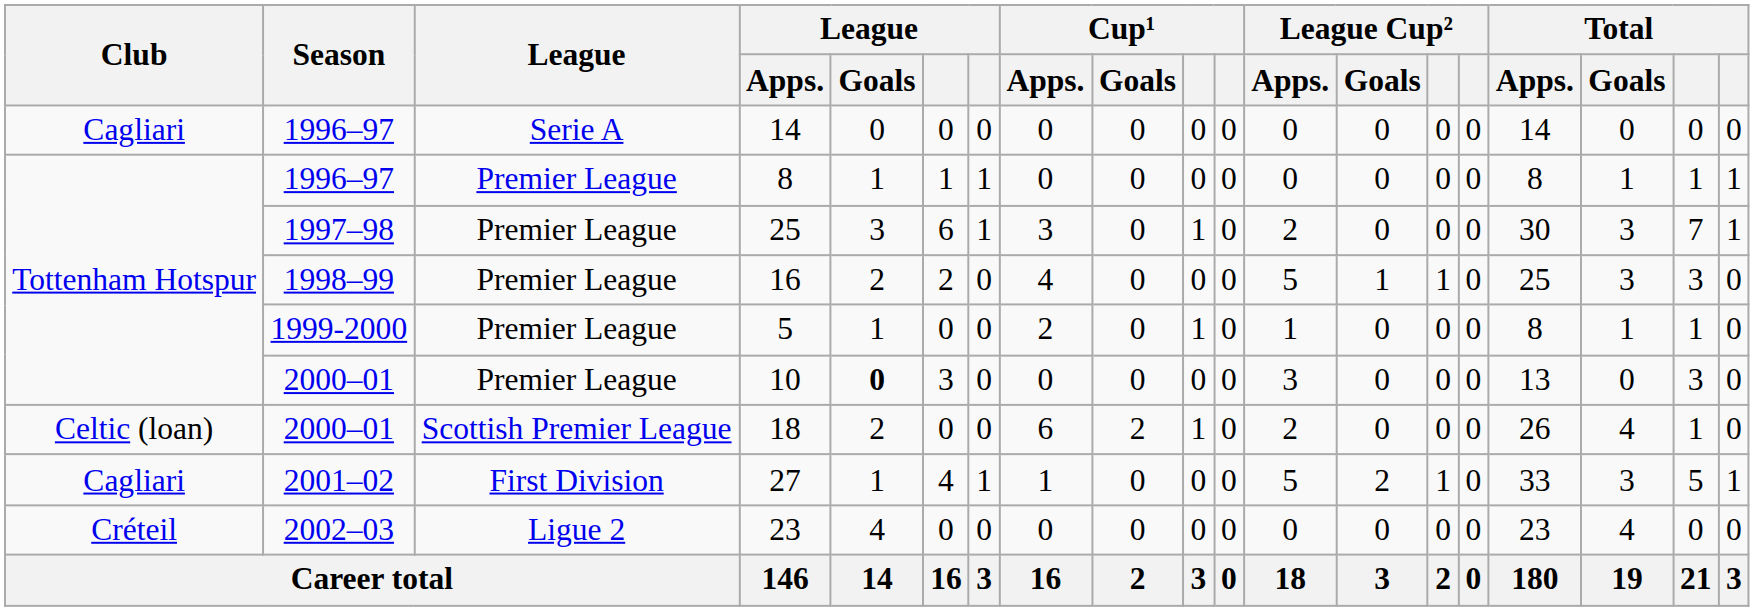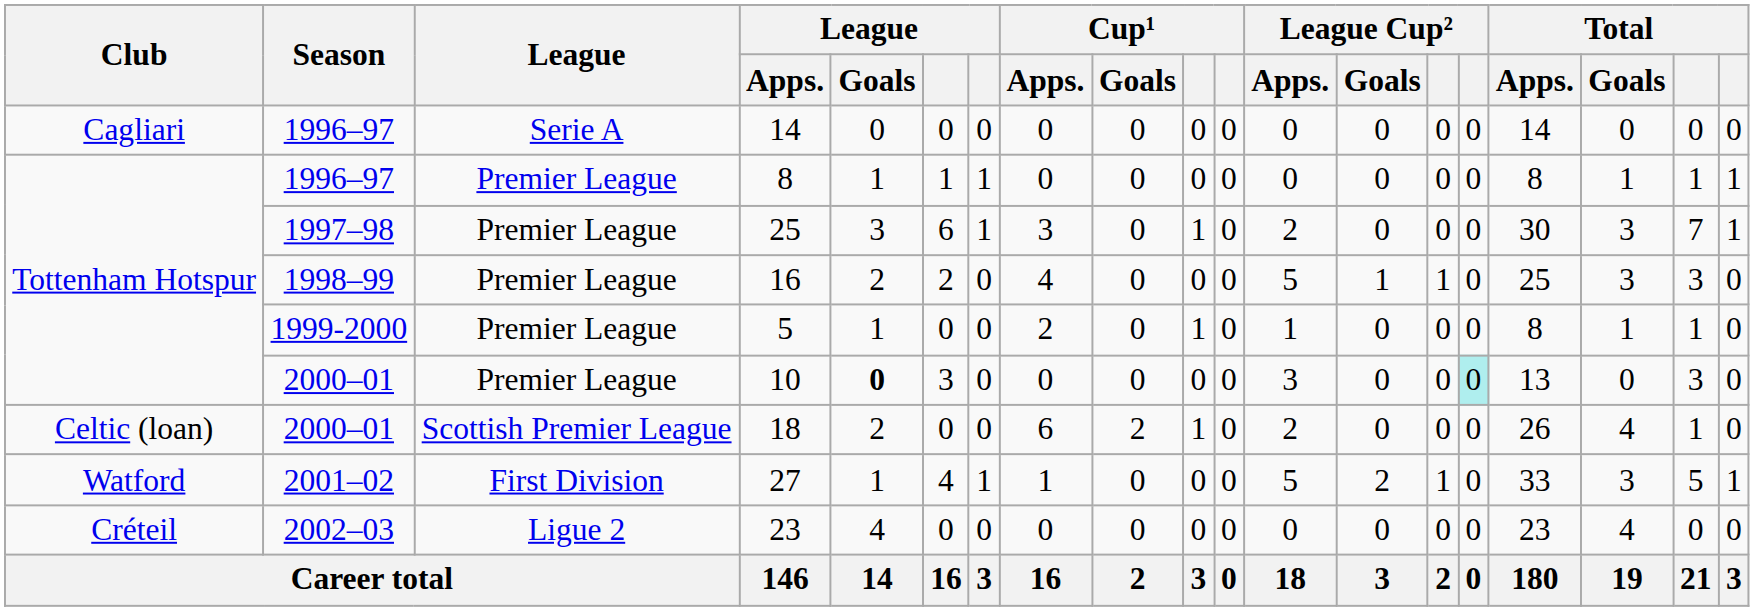 <table class="wikitable" style="text-align: center;">
 <tr>
 <th rowspan="2">Club</th>
 <th rowspan="2">Season</th>
 <th rowspan="2">League</th>
 <th colspan="4">League</th>
 <th colspan="4">Cup¹</th>
 <th colspan="4">League Cup²</th>
 <th colspan="4">Total</th>
 </tr>
 <tr>
 <th>Apps.</th>
 <th>Goals</th>
 <th></th>
 <th></th>
 <th>Apps.</th>
 <th>Goals</th>
 <th></th>
 <th></th>
 <th>Apps.</th>
 <th>Goals</th>
 <th></th>
 <th></th>
 <th>Apps.</th>
 <th>Goals</th>
 <th></th>
 <th></th>
 </tr>
 <tr>
 <td><a href='#'>Cagliari</a></td>
 <td><a href='#'>1996–97</a></td>
 <td><a href='#'>Serie A</a></td>
 <td>14</td>
 <td>0</td>
 <td>0</td>
 <td>0</td>
 <td>0</td>
 <td>0</td>
 <td>0</td>
 <td>0</td>
 <td>0</td>
 <td>0</td>
 <td>0</td>
 <td>0</td>
 <td>14</td>
 <td>0</td>
 <td>0</td>
 <td>0</td>
 </tr>
 <tr>
 <td rowspan="5"><a href='#'>Tottenham Hotspur</a></td>
 <td><a href='#'>1996–97</a></td>
 <td><a href='#'>Premier League</a></td>
 <td>8</td>
 <td>1</td>
 <td>1</td>
 <td>1</td>
 <td>0</td>
 <td>0</td>
 <td>0</td>
 <td>0</td>
 <td>0</td>
 <td>0</td>
 <td>0</td>
 <td>0</td>
 <td>8</td>
 <td>1</td>
 <td>1</td>
 <td>1</td>
 </tr>
 <tr>
 <td><a href='#'>1997–98</a></td>
 <td>Premier League</td>
 <td>25</td>
 <td>3</td>
 <td>6</td>
 <td>1</td>
 <td>3</td>
 <td>0</td>
 <td>1</td>
 <td>0</td>
 <td>2</td>
 <td>0</td>
 <td>0</td>
 <td>0</td>
 <td>30</td>
 <td>3</td>
 <td>7</td>
 <td>1</td>
 </tr>
 <tr>
 <td><a href='#'>1998–99</a></td>
 <td>Premier League</td>
 <td>16</td>
 <td>2</td>
 <td>2</td>
 <td>0</td>
 <td>4</td>
 <td>0</td>
 <td>0</td>
 <td>0</td>
 <td>5</td>
 <td>1</td>
 <td>1</td>
 <td>0</td>
 <td>25</td>
 <td>3</td>
 <td>3</td>
 <td>0</td>
 </tr>
 <tr>
 <td><a href='#'>1999-2000</a></td>
 <td>Premier League</td>
 <td>5</td>
 <td>1</td>
 <td>0</td>
 <td>0</td>
 <td>2</td>
 <td>0</td>
 <td>1</td>
 <td>0</td>
 <td>1</td>
 <td>0</td>
 <td>0</td>
 <td>0</td>
 <td>8</td>
 <td>1</td>
 <td>1</td>
 <td>0</td>
 </tr>
 <tr>
 <td><a href='#'>2000–01</a></td>
 <td>Premier League</td>
 <td>10</td>
 <td><strong>0</strong></td>
 <td>3</td>
 <td>0</td>
 <td>0</td>
 <td>0</td>
 <td>0</td>
 <td>0</td>
 <td>3</td>
 <td>0</td>
 <td>0</td>
-<td>0</td>
+<td style="background: paleturquoise;">0</td>
 <td>13</td>
 <td>0</td>
 <td>3</td>
 <td>0</td>
 </tr>
 <tr>
 <td><a href='#'>Celtic</a> (loan)</td>
 <td><a href='#'>2000–01</a></td>
 <td><a href='#'>Scottish Premier League</a></td>
 <td>18</td>
 <td>2</td>
 <td>0</td>
 <td>0</td>
 <td>6</td>
 <td>2</td>
 <td>1</td>
 <td>0</td>
 <td>2</td>
 <td>0</td>
 <td>0</td>
 <td>0</td>
 <td>26</td>
 <td>4</td>
 <td>1</td>
 <td>0</td>
 </tr>
 <tr>
-<td><a href='#'>Cagliari</a></td>
+<td><a href='#'>Watford</a></td>
 <td><a href='#'>2001–02</a></td>
 <td><a href='#'>First Division</a></td>
 <td>27</td>
 <td>1</td>
 <td>4</td>
 <td>1</td>
 <td>1</td>
 <td>0</td>
 <td>0</td>
 <td>0</td>
 <td>5</td>
 <td>2</td>
 <td>1</td>
 <td>0</td>
 <td>33</td>
 <td>3</td>
 <td>5</td>
 <td>1</td>
 </tr>
 <tr>
 <td><a href='#'>Créteil</a></td>
 <td><a href='#'>2002–03</a></td>
 <td><a href='#'>Ligue 2</a></td>
 <td>23</td>
 <td>4</td>
 <td>0</td>
 <td>0</td>
 <td>0</td>
 <td>0</td>
 <td>0</td>
 <td>0</td>
 <td>0</td>
 <td>0</td>
 <td>0</td>
 <td>0</td>
 <td>23</td>
 <td>4</td>
 <td>0</td>
 <td>0</td>
 </tr>
 <tr>
 <th colspan="3">Career total</th>
 <th>146</th>
 <th>14</th>
 <th>16</th>
 <th>3</th>
 <th>16</th>
 <th>2</th>
 <th>3</th>
 <th>0</th>
 <th>18</th>
 <th>3</th>
 <th>2</th>
 <th>0</th>
 <th>180</th>
 <th>19</th>
 <th>21</th>
 <th>3</th>
 </tr>
 </table>
